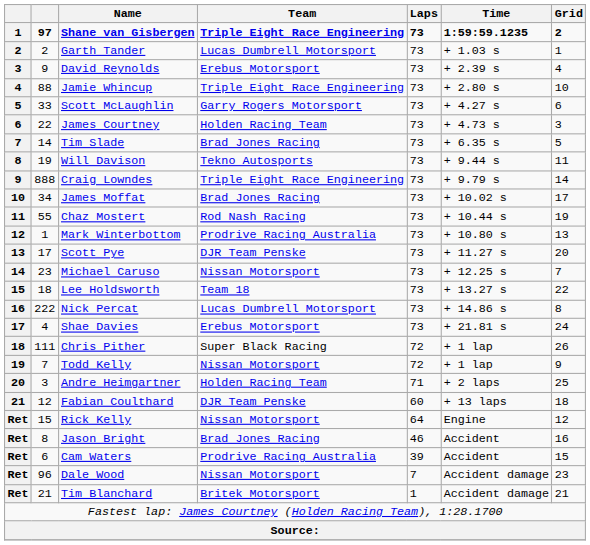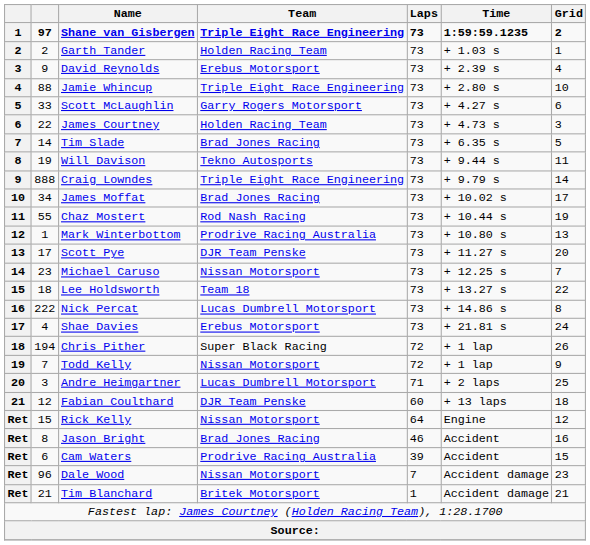 <table class="wikitable" style="font-size: 85%">
 <tr>
 <th></th>
 <th></th>
 <th>Name</th>
 <th>Team</th>
 <th>Laps</th>
 <th>Time</th>
 <th>Grid</th>
 </tr>
 <tr>
 <th>1</th>
 <td align="center"><strong>97</strong></td>
 <td> <strong><a href='#'>Shane van Gisbergen</a></strong></td>
 <td><strong><a href='#'>Triple Eight Race Engineering</a></strong></td>
 <td><strong>73</strong></td>
 <td><strong>1:59:59.1235</strong></td>
 <td><strong>2</strong></td>
 </tr>
 <tr>
 <th>2</th>
 <td align="center">2</td>
 <td> <a href='#'>Garth Tander</a></td>
-<td><a href='#'>Lucas Dumbrell Motorsport</a></td>
+<td><a href='#'>Holden Racing Team</a></td>
 <td>73</td>
 <td>+ 1.03 s</td>
 <td>1</td>
 </tr>
 <tr>
 <th>3</th>
 <td align="center">9</td>
 <td> <a href='#'>David Reynolds</a></td>
 <td><a href='#'>Erebus Motorsport</a></td>
 <td>73</td>
 <td>+ 2.39 s</td>
 <td>4</td>
 </tr>
 <tr>
 <th>4</th>
 <td align="center">88</td>
 <td> <a href='#'>Jamie Whincup</a></td>
 <td><a href='#'>Triple Eight Race Engineering</a></td>
 <td>73</td>
 <td>+ 2.80 s</td>
 <td>10</td>
 </tr>
 <tr>
 <th>5</th>
 <td align="center">33</td>
 <td> <a href='#'>Scott McLaughlin</a></td>
 <td><a href='#'>Garry Rogers Motorsport</a></td>
 <td>73</td>
 <td>+ 4.27 s</td>
 <td>6</td>
 </tr>
 <tr>
 <th>6</th>
 <td align="center">22</td>
 <td> <a href='#'>James Courtney</a></td>
 <td><a href='#'>Holden Racing Team</a></td>
 <td>73</td>
 <td>+ 4.73 s</td>
 <td>3</td>
 </tr>
 <tr>
 <th>7</th>
 <td align="center">14</td>
 <td> <a href='#'>Tim Slade</a></td>
 <td><a href='#'>Brad Jones Racing</a></td>
 <td>73</td>
 <td>+ 6.35 s</td>
 <td>5</td>
 </tr>
 <tr>
 <th>8</th>
 <td align="center">19</td>
 <td> <a href='#'>Will Davison</a></td>
 <td><a href='#'>Tekno Autosports</a></td>
 <td>73</td>
 <td>+ 9.44 s</td>
 <td>11</td>
 </tr>
 <tr>
 <th>9</th>
 <td align="center">888</td>
 <td> <a href='#'>Craig Lowndes</a></td>
 <td><a href='#'>Triple Eight Race Engineering</a></td>
 <td>73</td>
 <td>+ 9.79 s</td>
 <td>14</td>
 </tr>
 <tr>
 <th>10</th>
 <td align="center">34</td>
 <td> <a href='#'>James Moffat</a></td>
 <td><a href='#'>Brad Jones Racing</a></td>
 <td>73</td>
 <td>+ 10.02 s</td>
 <td>17</td>
 </tr>
 <tr>
 <th>11</th>
 <td align="center">55</td>
 <td> <a href='#'>Chaz Mostert</a></td>
 <td><a href='#'>Rod Nash Racing</a></td>
 <td>73</td>
 <td>+ 10.44 s</td>
 <td>19</td>
 </tr>
 <tr>
 <th>12</th>
 <td align="center">1</td>
 <td> <a href='#'>Mark Winterbottom</a></td>
 <td><a href='#'>Prodrive Racing Australia</a></td>
 <td>73</td>
 <td>+ 10.80 s</td>
 <td>13</td>
 </tr>
 <tr>
 <th>13</th>
 <td align="center">17</td>
 <td> <a href='#'>Scott Pye</a></td>
 <td><a href='#'>DJR Team Penske</a></td>
 <td>73</td>
 <td>+ 11.27 s</td>
 <td>20</td>
 </tr>
 <tr>
 <th>14</th>
 <td align="center">23</td>
 <td> <a href='#'>Michael Caruso</a></td>
 <td><a href='#'>Nissan Motorsport</a></td>
 <td>73</td>
 <td>+ 12.25 s</td>
 <td>7</td>
 </tr>
 <tr>
 <th>15</th>
 <td align="center">18</td>
 <td> <a href='#'>Lee Holdsworth</a></td>
 <td><a href='#'>Team 18</a></td>
 <td>73</td>
 <td>+ 13.27 s</td>
 <td>22</td>
 </tr>
 <tr>
 <th>16</th>
 <td align="center">222</td>
 <td> <a href='#'>Nick Percat</a></td>
 <td><a href='#'>Lucas Dumbrell Motorsport</a></td>
 <td>73</td>
 <td>+ 14.86 s</td>
 <td>8</td>
 </tr>
 <tr>
 <th>17</th>
 <td align="center">4</td>
 <td> <a href='#'>Shae Davies</a></td>
 <td><a href='#'>Erebus Motorsport</a></td>
 <td>73</td>
 <td>+ 21.81 s</td>
 <td>24</td>
 </tr>
 <tr>
 <th>18</th>
-<td align="center">111</td>
+<td align="center">194</td>
 <td> <a href='#'>Chris Pither</a></td>
 <td>Super Black Racing</td>
 <td>72</td>
 <td>+ 1 lap</td>
 <td>26</td>
 </tr>
 <tr>
 <th>19</th>
 <td align="center">7</td>
 <td> <a href='#'>Todd Kelly</a></td>
 <td><a href='#'>Nissan Motorsport</a></td>
 <td>72</td>
 <td>+ 1 lap</td>
 <td>9</td>
 </tr>
 <tr>
 <th>20</th>
 <td align="center">3</td>
 <td> <a href='#'>Andre Heimgartner</a></td>
-<td><a href='#'>Holden Racing Team</a></td>
+<td><a href='#'>Lucas Dumbrell Motorsport</a></td>
 <td>71</td>
 <td>+ 2 laps</td>
 <td>25</td>
 </tr>
 <tr>
 <th>21</th>
 <td align="center">12</td>
 <td> <a href='#'>Fabian Coulthard</a></td>
 <td><a href='#'>DJR Team Penske</a></td>
 <td>60</td>
 <td>+ 13 laps</td>
 <td>18</td>
 </tr>
 <tr>
 <th>Ret</th>
 <td align="center">15</td>
 <td> <a href='#'>Rick Kelly</a></td>
 <td><a href='#'>Nissan Motorsport</a></td>
 <td>64</td>
 <td>Engine</td>
 <td>12</td>
 </tr>
 <tr>
 <th>Ret</th>
 <td align="center">8</td>
 <td> <a href='#'>Jason Bright</a></td>
 <td><a href='#'>Brad Jones Racing</a></td>
 <td>46</td>
 <td>Accident</td>
 <td>16</td>
 </tr>
 <tr>
 <th>Ret</th>
 <td align="center">6</td>
 <td> <a href='#'>Cam Waters</a></td>
 <td><a href='#'>Prodrive Racing Australia</a></td>
 <td>39</td>
 <td>Accident</td>
 <td>15</td>
 </tr>
 <tr>
 <th>Ret</th>
 <td align="center">96</td>
 <td> <a href='#'>Dale Wood</a></td>
 <td><a href='#'>Nissan Motorsport</a></td>
 <td>7</td>
 <td>Accident damage</td>
 <td>23</td>
 </tr>
 <tr>
 <th>Ret</th>
 <td align="center">21</td>
 <td> <a href='#'>Tim Blanchard</a></td>
 <td><a href='#'>Britek Motorsport</a></td>
 <td>1</td>
 <td>Accident damage</td>
 <td>21</td>
 </tr>
 <tr>
 <td colspan=8 align="center"><em>Fastest lap: <a href='#'>James Courtney</a> (<a href='#'>Holden Racing Team</a>), 1:28.1700</em></td>
 </tr>
 <tr>
 <th colspan=8>Source:</th>
 </tr>
 <tr>
 </tr>
 </table>
